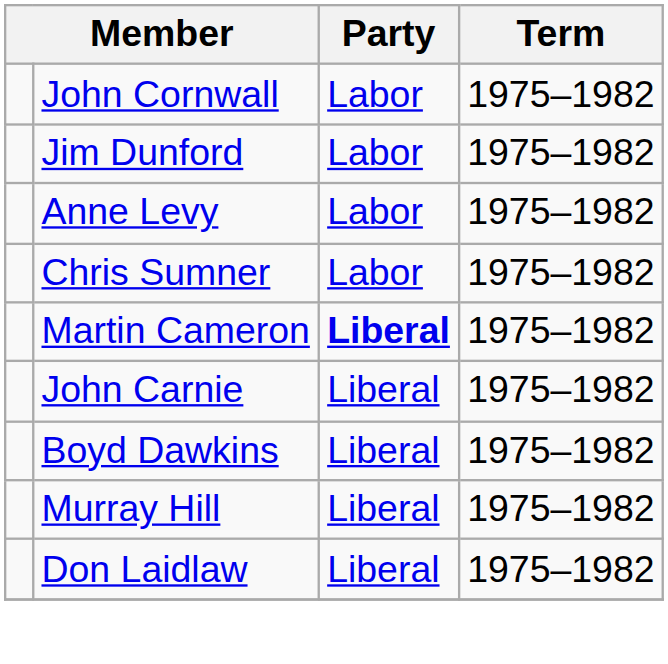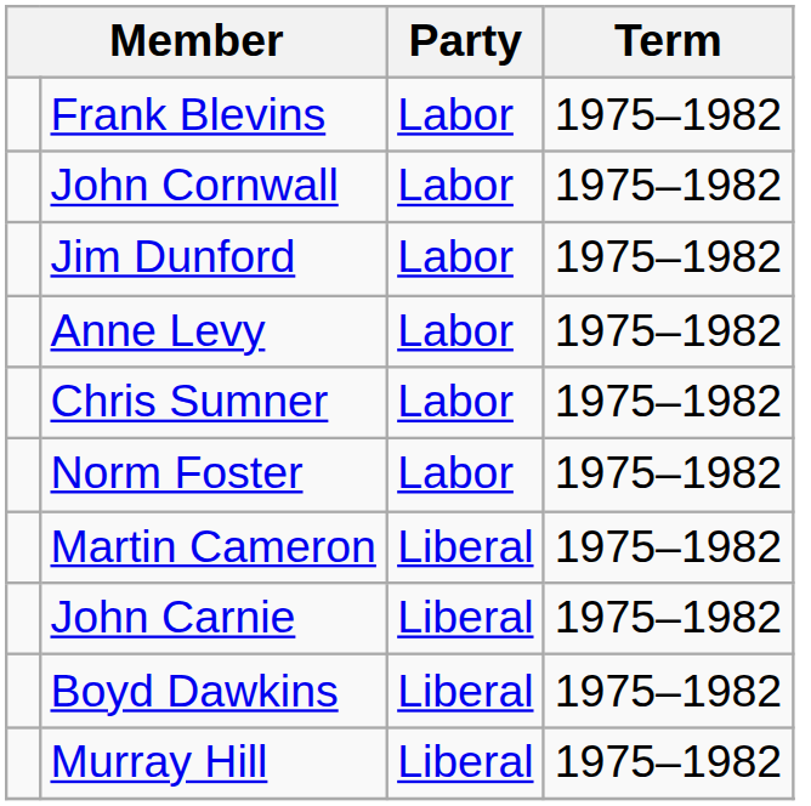 <table class="wikitable">
 <tr>
 <th colspan="2">Member</th>
 <th>Party</th>
 <th>Term</th>
+</tr>
+<tr>
+<td> </td>
+<td><a href='#'>Frank Blevins</a></td>
+<td><a href='#'>Labor</a></td>
+<td>1975–1982</td>
 </tr>
 <tr>
 <td> </td>
 <td><a href='#'>John Cornwall</a></td>
 <td><a href='#'>Labor</a></td>
 <td>1975–1982</td>
 </tr>
 <tr>
 <td> </td>
 <td><a href='#'>Jim Dunford</a></td>
 <td><a href='#'>Labor</a></td>
 <td>1975–1982</td>
 </tr>
 <tr>
 <td> </td>
 <td><a href='#'>Anne Levy</a></td>
 <td><a href='#'>Labor</a></td>
 <td>1975–1982</td>
 </tr>
 <tr>
 <td> </td>
 <td><a href='#'>Chris Sumner</a></td>
 <td><a href='#'>Labor</a></td>
 <td>1975–1982</td>
 </tr>
 <tr>
 <td> </td>
+<td><a href='#'>Norm Foster</a></td>
+<td><a href='#'>Labor</a></td>
+<td>1975–1982</td>
+</tr>
+<tr>
+<td> </td>
 <td><a href='#'>Martin Cameron</a></td>
-<td><strong><a href='#'>Liberal</a></strong></td>
+<td><a href='#'>Liberal</a></td>
 <td>1975–1982</td>
 </tr>
 <tr>
 <td> </td>
 <td><a href='#'>John Carnie</a></td>
 <td><a href='#'>Liberal</a></td>
 <td>1975–1982</td>
 </tr>
 <tr>
 <td> </td>
 <td><a href='#'>Boyd Dawkins</a></td>
 <td><a href='#'>Liberal</a></td>
 <td>1975–1982</td>
 </tr>
 <tr>
 <td> </td>
 <td><a href='#'>Murray Hill</a></td>
 <td><a href='#'>Liberal</a></td>
 <td>1975–1982</td>
 </tr>
 <tr>
-<td> </td>
-<td><a href='#'>Don Laidlaw</a></td>
-<td><a href='#'>Liberal</a></td>
-<td>1975–1982</td>
-</tr>
-<tr>
 </tr>
 </table>
